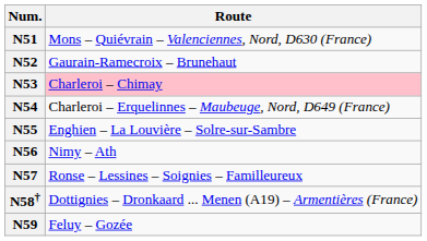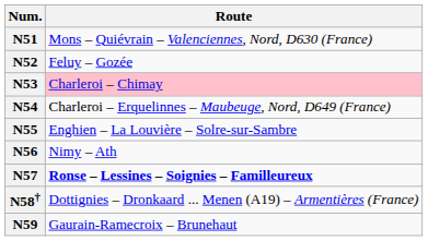 <table class="wikitable alternance">
 <tr>
 <th><abbr>Num.</abbr></th>
 <th>Route</th>
 </tr>
 <tr>
 <th>N51</th>
 <td><a href='#'>Mons</a> – <a href='#'>Quiévrain</a> – <em><a href='#'>Valenciennes</a>, Nord, D630 (France)</em></td>
 </tr>
 <tr>
 <th>N52</th>
-<td><a href='#'>Gaurain-Ramecroix</a> – <a href='#'>Brunehaut</a></td>
+<td><a href='#'>Feluy</a> – <a href='#'>Gozée</a></td>
 </tr>
 <tr>
 <th>N53</th>
 <td style="background: pink;"><a href='#'>Charleroi</a> – <a href='#'>Chimay</a></td>
 </tr>
 <tr>
 <th>N54</th>
 <td>Charleroi – <a href='#'>Erquelinnes</a> – <em><a href='#'>Maubeuge</a>, Nord, D649 (France)</em></td>
 </tr>
 <tr>
 <th>N55</th>
 <td><a href='#'>Enghien</a> – <a href='#'>La Louvière</a> – <a href='#'>Solre-sur-Sambre</a></td>
 </tr>
 <tr>
 <th>N56</th>
 <td><a href='#'>Nimy</a> – <a href='#'>Ath</a></td>
 </tr>
 <tr>
 <th>N57</th>
-<td><a href='#'>Ronse</a> – <a href='#'>Lessines</a> – <a href='#'>Soignies</a> – <a href='#'>Familleureux</a></td>
+<td><strong><a href='#'>Ronse</a> – <a href='#'>Lessines</a> – <a href='#'>Soignies</a> – <a href='#'>Familleureux</a></strong></td>
 </tr>
 <tr>
 <th>N58<sup>†</sup></th>
 <td><a href='#'>Dottignies</a> – <a href='#'>Dronkaard</a> ... <a href='#'>Menen</a> (A19) – <em><a href='#'>Armentières</a> (France)</em></td>
 </tr>
 <tr>
 <th>N59</th>
-<td><a href='#'>Feluy</a> – <a href='#'>Gozée</a></td>
+<td><a href='#'>Gaurain-Ramecroix</a> – <a href='#'>Brunehaut</a></td>
 </tr>
 </table>
